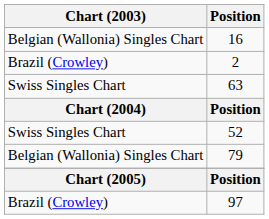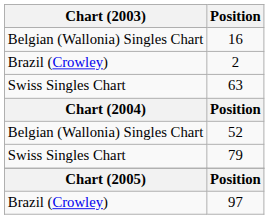 <table class="wikitable sortable">
 <tr>
 <th>Chart (2003)</th>
 <th>Position</th>
 </tr>
 <tr>
 <td>Belgian (Wallonia) Singles Chart</td>
 <td align="center">16</td>
 </tr>
 <tr>
 <td>Brazil (<a href='#'>Crowley</a>)</td>
 <td align="center">2</td>
 </tr>
 <tr>
 <td>Swiss Singles Chart</td>
 <td align="center">63</td>
 </tr>
 <tr>
 <th>Chart (2004)</th>
 <th>Position</th>
 </tr>
 <tr>
-<td>Swiss Singles Chart</td>
+<td>Belgian (Wallonia) Singles Chart</td>
 <td align="center">52</td>
 </tr>
 <tr>
-<td>Belgian (Wallonia) Singles Chart</td>
+<td>Swiss Singles Chart</td>
 <td align="center">79</td>
 </tr>
 <tr>
 </tr>
 <tr>
 <th>Chart (2005)</th>
 <th>Position</th>
 </tr>
 <tr>
 <td>Brazil (<a href='#'>Crowley</a>)</td>
 <td style="text-align:center;">97</td>
 </tr>
 </table>
